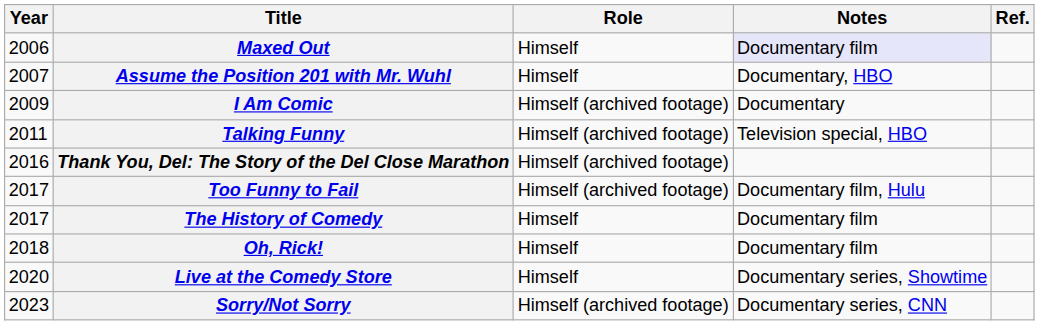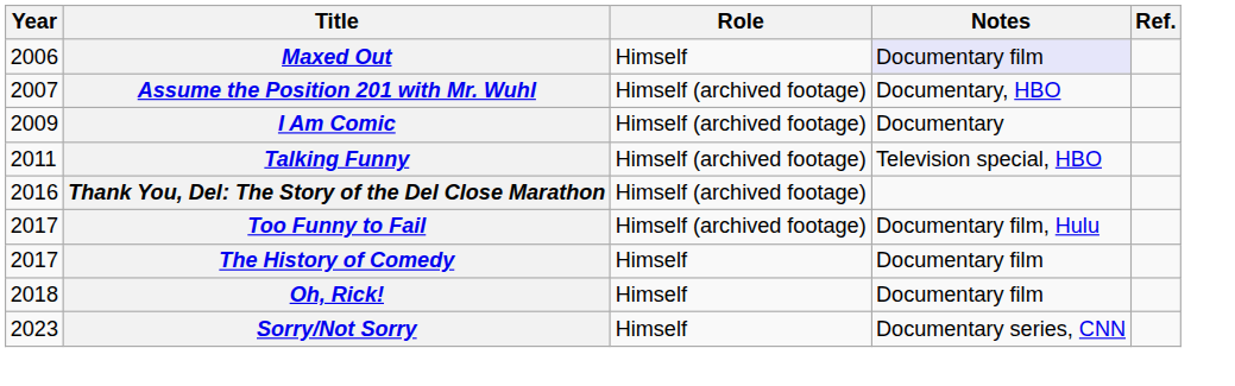 <table class="wikitable sortable plainrowheaders">
 <tr>
 <th scope="col">Year</th>
 <th scope="col">Title</th>
 <th scope="col">Role</th>
 <th scope="col" class="unsortable">Notes</th>
 <th scope="col" class="unsortable">Ref.</th>
 </tr>
 <tr>
 <td>2006</td>
 <th scope="row"><em><a href='#'>Maxed Out</a></em></th>
 <td>Himself</td>
 <td style="background: lavender;">Documentary film</td>
 <td style="text-align: center;"></td>
 </tr>
 <tr>
 <td>2007</td>
 <th scope="row"><em><a href='#'>Assume the Position 201 with Mr. Wuhl</a></em></th>
-<td>Himself</td>
+<td>Himself (archived footage)</td>
 <td>Documentary, <a href='#'>HBO</a></td>
 <td style="text-align: center;"></td>
 </tr>
 <tr>
 <td>2009</td>
 <th scope="row"><em><a href='#'>I Am Comic</a></em></th>
 <td>Himself (archived footage)</td>
 <td>Documentary</td>
 <td style="text-align: center;"></td>
 </tr>
 <tr>
 <td>2011</td>
 <th scope="row"><em><a href='#'>Talking Funny</a></em></th>
 <td>Himself (archived footage)</td>
 <td>Television special, <a href='#'>HBO</a></td>
 <td style="text-align: center;"></td>
 </tr>
 <tr>
 <td>2016</td>
 <th scope="row"><em>Thank You, Del: The Story of the Del Close Marathon</em></th>
 <td>Himself (archived footage)</td>
 <td></td>
 <td style="text-align: center;"></td>
 </tr>
 <tr>
 <td>2017</td>
 <th scope="row"><em><a href='#'>Too Funny to Fail</a></em></th>
 <td>Himself (archived footage)</td>
 <td>Documentary film, <a href='#'>Hulu</a></td>
 <td style="text-align: center;"></td>
 </tr>
 <tr>
 <td>2017</td>
 <th scope="row"><em><a href='#'>The History of Comedy</a></em></th>
 <td>Himself</td>
 <td>Documentary film</td>
 <td></td>
 </tr>
 <tr>
 <td>2018</td>
 <th scope="row"><em><a href='#'>Oh, Rick!</a></em></th>
 <td>Himself</td>
 <td>Documentary film</td>
 <td style="text-align: center;"></td>
 </tr>
 <tr>
-<td>2020</td>
-<th scope="row"><em><a href='#'>Live at the Comedy Store</a></em></th>
-<td>Himself</td>
-<td>Documentary series, <a href='#'>Showtime</a></td>
-<td style="text-align: center;"></td>
-</tr>
-<tr>
 <td>2023</td>
 <th scope="row"><em><a href='#'>Sorry/Not Sorry</a></em></th>
-<td>Himself (archived footage)</td>
+<td>Himself</td>
 <td>Documentary series, <a href='#'>CNN</a></td>
 <td></td>
 </tr>
 </table>
